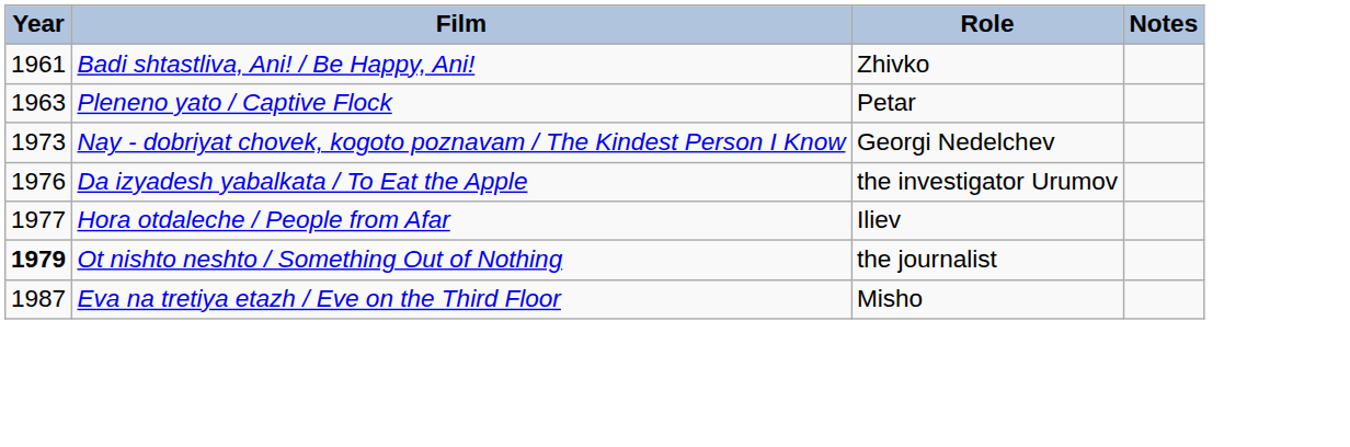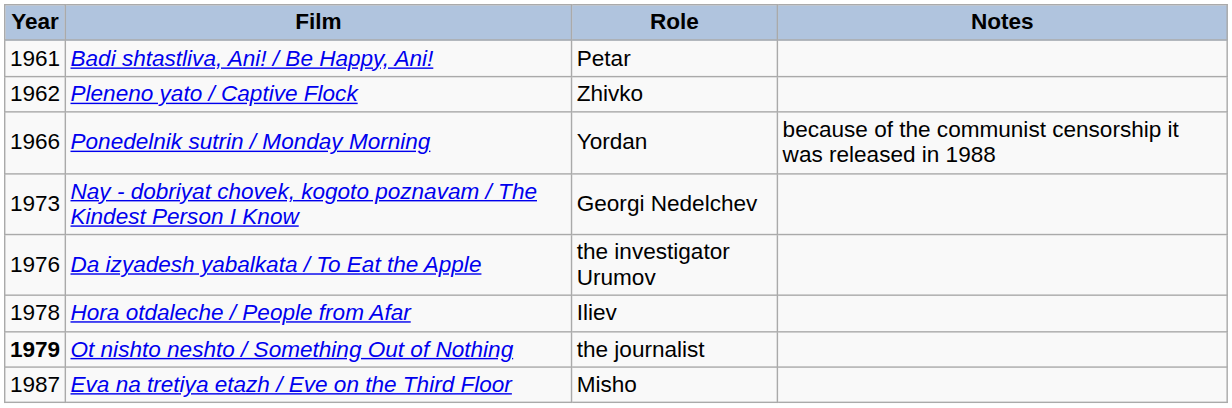 <table class="wikitable">
 <tr>
 <th style="background:#B0C4DE;">Year</th>
 <th style="background:#B0C4DE;">Film</th>
 <th style="background:#B0C4DE;">Role</th>
 <th style="background:#B0C4DE;">Notes</th>
 </tr>
 <tr>
 <td rowspan="1">1961</td>
 <td><a href='#'><em>Badi shtastliva, Ani! / Be Happy, Ani!</em></a></td>
+<td>Petar</td>
+<td></td>
+</tr>
+<tr>
+<td rowspan="1">1962</td>
+<td><a href='#'><em>Pleneno yato / Captive Flock</em></a></td>
 <td>Zhivko</td>
 <td></td>
 </tr>
 <tr>
-<td rowspan="1">1963</td>
-<td><a href='#'><em>Pleneno yato / Captive Flock</em></a></td>
-<td>Petar</td>
-<td></td>
+<td rowspan="1">1966</td>
+<td><a href='#'><em>Ponedelnik sutrin / Monday Morning</em></a></td>
+<td>Yordan</td>
+<td>because of the communist censorship it was released in 1988<br></td>
 </tr>
 <tr>
 <td rowspan="1">1973</td>
 <td><a href='#'><em>Nay - dobriyat chovek, kogoto poznavam / The Kindest Person I Know</em></a></td>
 <td>Georgi Nedelchev</td>
 <td></td>
 </tr>
 <tr>
 <td rowspan="1">1976</td>
 <td><a href='#'><em>Da izyadesh yabalkata / To Eat the Apple</em></a></td>
 <td>the investigator Urumov</td>
 <td></td>
 </tr>
 <tr>
-<td rowspan="1">1977</td>
+<td rowspan="1">1978</td>
 <td><a href='#'><em>Hora otdaleche / People from Afar</em></a></td>
 <td>Iliev</td>
 <td></td>
 </tr>
 <tr>
 <td rowspan="1"><strong>1979</strong></td>
 <td><a href='#'><em>Ot nishto neshto / Something Out of Nothing</em></a></td>
 <td>the journalist</td>
 <td></td>
 </tr>
 <tr>
 <td rowspan="1">1987</td>
 <td><a href='#'><em>Eva na tretiya etazh / Eve on the Third Floor</em></a></td>
 <td>Misho</td>
 <td></td>
 </tr>
 </table>
